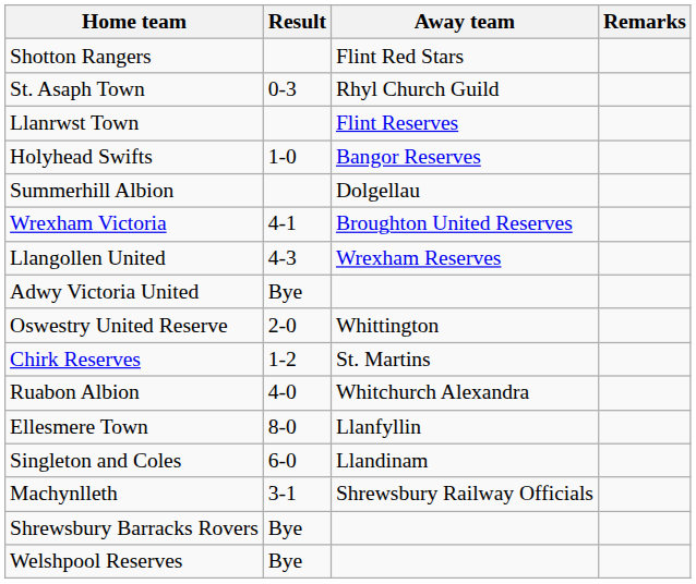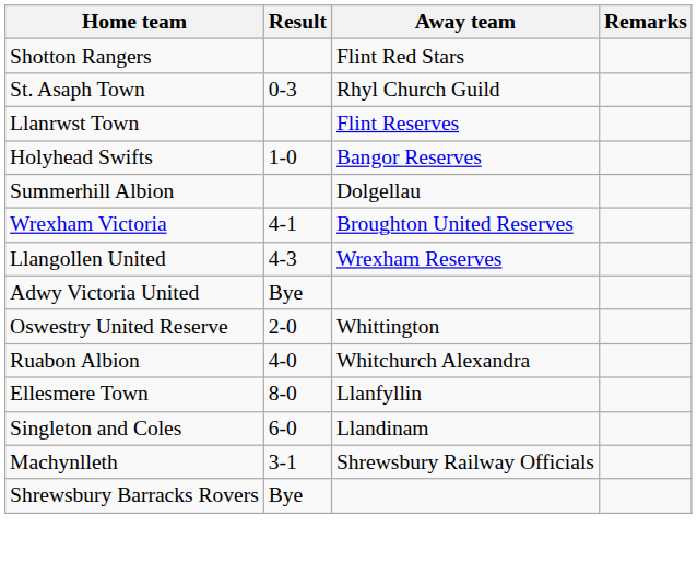 <table class="wikitable">
 <tr>
 <th>Home team</th>
 <th>Result</th>
 <th>Away team</th>
 <th>Remarks</th>
 </tr>
 <tr>
 <td>Shotton Rangers</td>
 <td></td>
 <td>Flint Red Stars</td>
 <td></td>
 </tr>
 <tr>
 <td>St. Asaph Town</td>
 <td>0-3</td>
 <td>Rhyl Church Guild</td>
 <td></td>
 </tr>
 <tr>
 <td>Llanrwst Town</td>
 <td></td>
 <td><a href='#'>Flint Reserves</a></td>
 <td></td>
 </tr>
 <tr>
 <td>Holyhead Swifts</td>
 <td>1-0</td>
 <td><a href='#'>Bangor Reserves</a></td>
 <td></td>
 </tr>
 <tr>
 <td>Summerhill Albion</td>
 <td></td>
 <td>Dolgellau</td>
 <td></td>
 </tr>
 <tr>
 <td><a href='#'>Wrexham Victoria</a></td>
 <td>4-1</td>
 <td><a href='#'>Broughton United Reserves</a></td>
 <td></td>
 </tr>
 <tr>
 <td>Llangollen United</td>
 <td>4-3</td>
 <td><a href='#'>Wrexham Reserves</a></td>
 <td></td>
 </tr>
 <tr>
 <td>Adwy Victoria United</td>
 <td>Bye</td>
 <td></td>
 <td></td>
 </tr>
 <tr>
 <td> Oswestry United Reserve</td>
 <td>2-0</td>
 <td>Whittington</td>
 <td></td>
 </tr>
 <tr>
-<td><a href='#'>Chirk Reserves</a></td>
-<td>1-2</td>
-<td>St. Martins</td>
-<td></td>
-</tr>
-<tr>
 <td>Ruabon Albion</td>
 <td>4-0</td>
 <td>Whitchurch Alexandra</td>
 <td></td>
 </tr>
 <tr>
 <td> Ellesmere Town</td>
 <td>8-0</td>
 <td>Llanfyllin</td>
 <td></td>
 </tr>
 <tr>
 <td> Singleton and Coles</td>
 <td>6-0</td>
 <td>Llandinam</td>
 <td></td>
 </tr>
 <tr>
 <td>Machynlleth</td>
 <td>3-1</td>
 <td> Shrewsbury Railway Officials</td>
 <td></td>
 </tr>
 <tr>
 <td> Shrewsbury Barracks Rovers</td>
 <td>Bye</td>
 <td></td>
 <td></td>
 </tr>
-<tr>
-<td>Welshpool Reserves</td>
-<td>Bye</td>
-<td></td>
-<td></td>
-</tr>
 </table>
